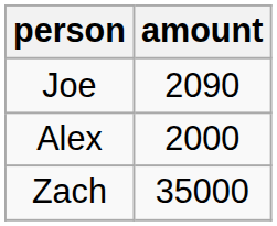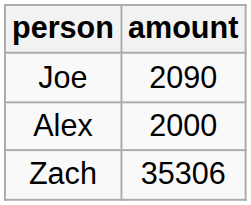 <table class="wikitable" style="text-align:center">
 <tr>
 <th>person</th>
 <th>amount</th>
 </tr>
 <tr>
 <td>Joe</td>
 <td>2090</td>
 </tr>
 <tr>
 <td>Alex</td>
 <td>2000</td>
 </tr>
 <tr>
 <td>Zach</td>
-<td>35000</td>
+<td>35306</td>
 </tr>
 </table>
